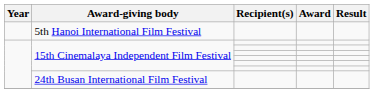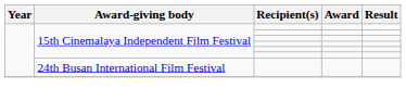 <table class="wikitable" style="font-size:100%;">
 <tr>
 <th scope="col">Year</th>
 <th scope="col">Award-giving body</th>
 <th scope="col">Recipient(s)</th>
 <th scope="col">Award</th>
 <th scope="col">Result</th>
-</tr>
-<tr>
-<td></td>
-<td>5th <a href='#'>Hanoi International Film Festival</a></td>
-<td></td>
-<td></td>
-<td></td>
 </tr>
 <tr>
 <td rowspan="7"></td>
 <td rowspan="6"><a href='#'>15th Cinemalaya Independent Film Festival</a></td>
 <td></td>
 <td></td>
 <td></td>
 </tr>
 <tr>
 <td></td>
 <td></td>
 <td></td>
 </tr>
 <tr>
 <td></td>
 <td></td>
 <td></td>
 </tr>
 <tr>
 <td></td>
 <td></td>
 <td></td>
 </tr>
 <tr>
 <td></td>
 <td></td>
 <td></td>
 </tr>
 <tr>
 <td></td>
 <td></td>
 <td></td>
 </tr>
 <tr>
 <td><a href='#'>24th Busan International Film Festival</a></td>
 <td></td>
 <td></td>
 <td></td>
 </tr>
 <tr>
 </tr>
 </table>
